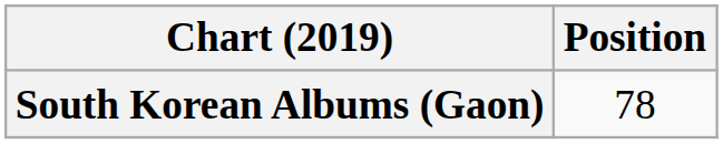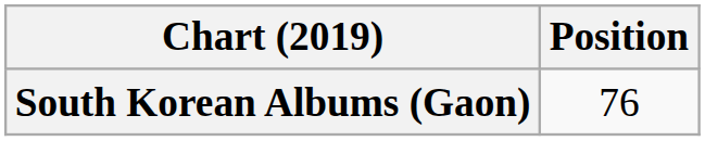 <table class="wikitable plainrowheaders" style="text-align:center">
 <tr>
 <th scope="col">Chart (2019)</th>
 <th scope="col">Position</th>
 </tr>
 <tr>
 <th scope="row">South Korean Albums (Gaon)</th>
-<td>78</td>
+<td>76</td>
 </tr>
 </table>
